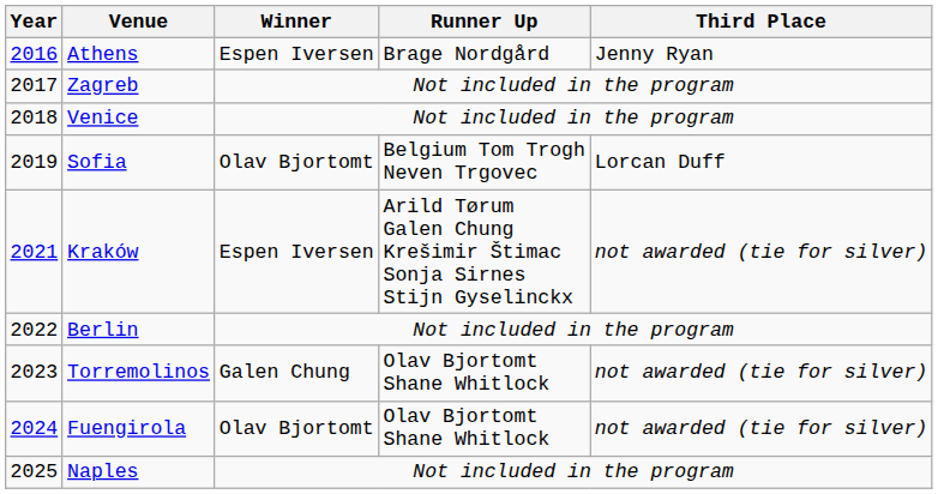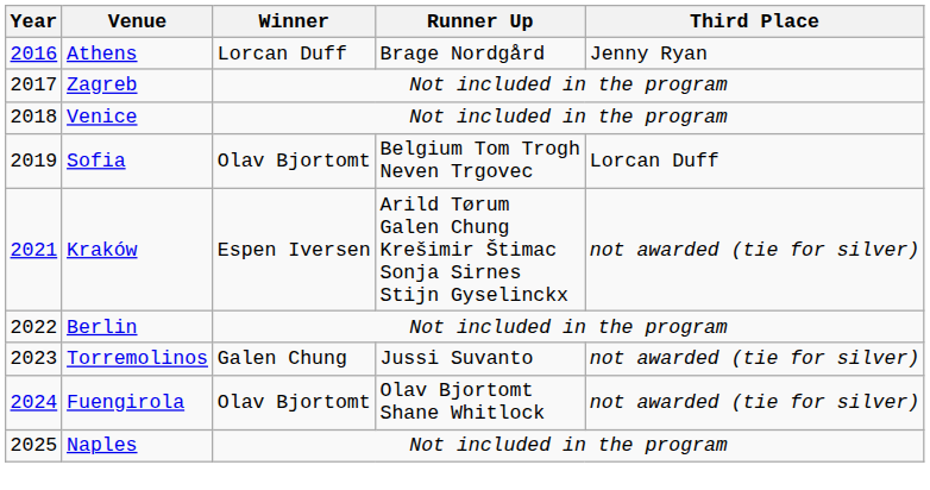 <table class="wikitable" border="1">
 <tr>
 <th>Year</th>
 <th>Venue</th>
 <th>Winner</th>
 <th>Runner Up</th>
 <th>Third Place</th>
 </tr>
 <tr>
 <td><a href='#'>2016</a></td>
 <td> <a href='#'>Athens</a></td>
-<td> Espen Iversen</td>
+<td> Lorcan Duff</td>
 <td> Brage Nordgård</td>
 <td> Jenny Ryan</td>
 </tr>
 <tr>
 <td>2017</td>
 <td> <a href='#'>Zagreb</a></td>
 <td colspan=3 align=center><em>Not included in the program</em></td>
 </tr>
 <tr>
 <td>2018</td>
 <td> <a href='#'>Venice</a></td>
 <td colspan=3 align=center><em>Not included in the program</em></td>
 </tr>
 <tr>
 <td>2019</td>
 <td> <a href='#'>Sofia</a></td>
 <td> Olav Bjortomt</td>
 <td> Belgium Tom Trogh <br>  Neven Trgovec</td>
 <td> Lorcan Duff</td>
 </tr>
 <tr>
 <td><a href='#'>2021</a></td>
 <td> <a href='#'>Kraków</a></td>
 <td> Espen Iversen</td>
 <td> Arild Tørum <br>  Galen Chung <br>  Krešimir Štimac <br>  Sonja Sirnes <br>  Stijn Gyselinckx</td>
 <td><em>not awarded (tie for silver)</em></td>
 </tr>
 <tr>
 <td>2022</td>
 <td> <a href='#'>Berlin</a></td>
 <td colspan=3 align=center><em>Not included in the program</em></td>
 </tr>
 <tr>
 <td>2023</td>
 <td> <a href='#'>Torremolinos</a></td>
 <td> Galen Chung</td>
-<td> Olav Bjortomt <br>  Shane Whitlock</td>
+<td> Jussi Suvanto</td>
 <td><em>not awarded (tie for silver)</em></td>
 </tr>
 <tr>
 <td><a href='#'>2024</a></td>
 <td> <a href='#'>Fuengirola</a></td>
 <td> Olav Bjortomt</td>
 <td> Olav Bjortomt <br>  Shane Whitlock</td>
 <td><em>not awarded (tie for silver)</em></td>
 </tr>
 <tr>
 <td>2025</td>
 <td> <a href='#'>Naples</a></td>
 <td colspan=3 align=center><em>Not included in the program</em></td>
 </tr>
 </table>
